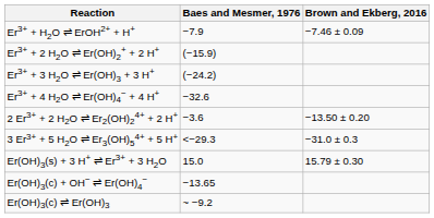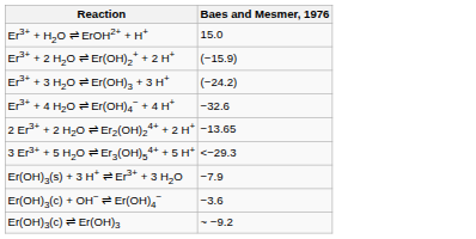 <table class="wikitable">
 <tr>
 <th>Reaction</th>
 <th>Baes and Mesmer, 1976</th>
-<th>Brown and Ekberg, 2016</th>
 </tr>
 <tr>
 <td>Er<sup>3+</sup> + H<sub>2</sub>O ⇌ ErOH<sup>2+</sup> + H<sup>+</sup></td>
-<td>−7.9</td>
-<td>−7.46 ± 0.09</td>
+<td>15.0</td>
 </tr>
 <tr>
 <td>Er<sup>3+</sup> + 2 H<sub>2</sub>O ⇌ Er(OH)<sub>2</sub><sup>+</sup> + 2 H<sup>+</sup></td>
 <td>(−15.9)</td>
-<td></td>
 </tr>
 <tr>
 <td>Er<sup>3+</sup> + 3 H<sub>2</sub>O ⇌ Er(OH)<sub>3</sub> + 3 H<sup>+</sup></td>
 <td>(−24.2)</td>
-<td></td>
 </tr>
 <tr>
 <td>Er<sup>3+</sup> + 4 H<sub>2</sub>O ⇌ Er(OH)<sub>4</sub><sup>−</sup> + 4 H<sup>+</sup></td>
 <td>−32.6</td>
-<td></td>
 </tr>
 <tr>
 <td>2 Er<sup>3+</sup> + 2 H<sub>2</sub>O ⇌ Er<sub>2</sub>(OH)<sub>2</sub><sup>4+</sup> + 2 H<sup>+</sup></td>
-<td>−3.6</td>
-<td>−13.50 ± 0.20</td>
+<td>−13.65</td>
 </tr>
 <tr>
 <td>3 Er<sup>3+</sup> + 5 H<sub>2</sub>O ⇌ Er<sub>3</sub>(OH)<sub>5</sub><sup>4+</sup> + 5 H<sup>+</sup></td>
 <td><−29.3</td>
-<td>−31.0 ± 0.3</td>
 </tr>
 <tr>
 <td>Er(OH)<sub>3</sub>(s) + 3 H<sup>+</sup> ⇌ Er<sup>3+</sup> + 3 H<sub>2</sub>O</td>
-<td>15.0</td>
-<td>15.79 ± 0.30</td>
+<td>−7.9</td>
 </tr>
 <tr>
 <td>Er(OH)<sub>3</sub>(c) + OH<sup>−</sup> ⇌ Er(OH)<sub>4</sub><sup>−</sup></td>
-<td>−13.65</td>
-<td></td>
+<td>−3.6</td>
 </tr>
 <tr>
 <td>Er(OH)<sub>3</sub>(c) ⇌ Er(OH)<sub>3</sub></td>
 <td>~ −9.2</td>
-<td></td>
 </tr>
 </table>
